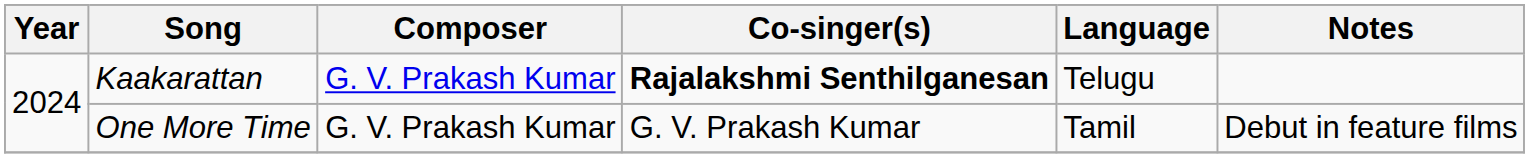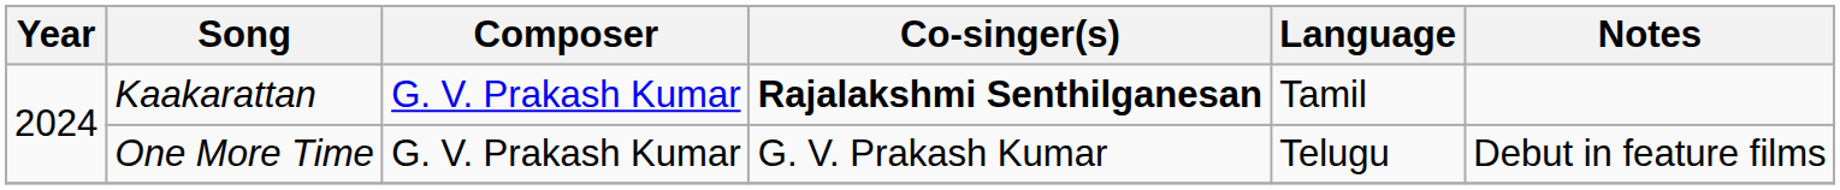 <table class="wikitable sortable">
 <tr>
 <th scope="col">Year</th>
 <th scope="col">Song</th>
 <th scope="col">Composer</th>
 <th scope="col">Co-singer(s)</th>
 <th scope="col">Language</th>
 <th scope="col" class="unsortable">Notes</th>
 </tr>
 <tr>
 <td rowspan="2">2024</td>
 <td><em>Kaakarattan</em></td>
 <td><a href='#'>G. V. Prakash Kumar</a></td>
 <td><strong>Rajalakshmi Senthilganesan</strong></td>
-<td>Telugu</td>
+<td>Tamil</td>
 <td></td>
 </tr>
 <tr>
 <td><em>One More Time</em></td>
 <td>G. V. Prakash Kumar</td>
 <td>G. V. Prakash Kumar</td>
-<td>Tamil</td>
+<td>Telugu</td>
 <td>Debut in feature films</td>
 </tr>
 <tr>
 </tr>
 </table>
